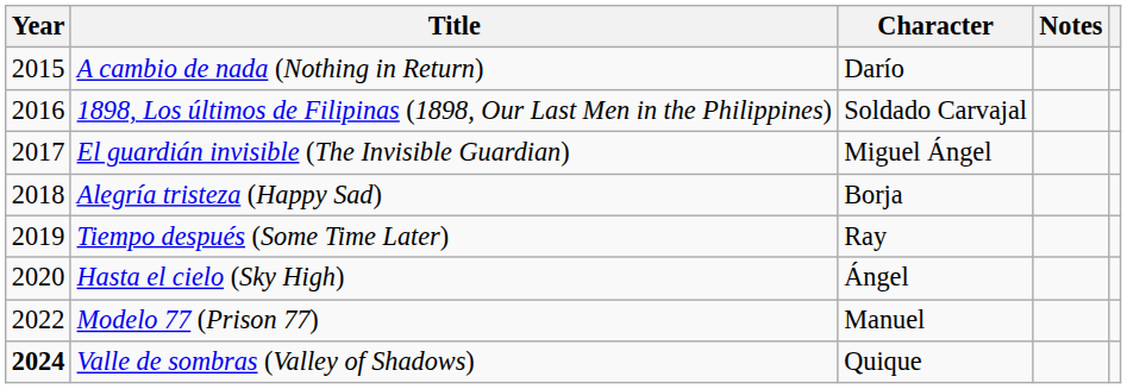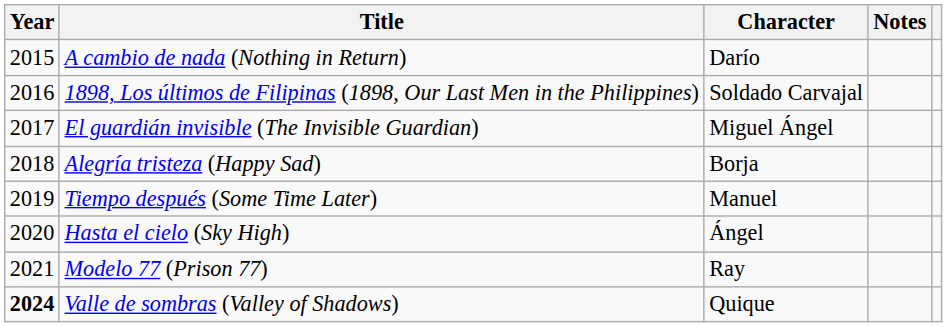 <table class="wikitable">
 <tr>
 <th>Year</th>
 <th>Title</th>
 <th>Character</th>
 <th>Notes</th>
 <th></th>
 </tr>
 <tr>
 <td align = "center">2015</td>
 <td><em><a href='#'>A cambio de nada</a></em> (<em>Nothing in Return</em>)</td>
 <td>Darío</td>
 <td></td>
 <td align = "center"></td>
 </tr>
 <tr>
 <td align = "center">2016</td>
 <td><em><a href='#'>1898, Los últimos de Filipinas</a></em> (<em>1898, Our Last Men in the Philippines</em>)</td>
 <td>Soldado Carvajal</td>
 <td></td>
 <td align = "center"></td>
 </tr>
 <tr>
 <td align = "center">2017</td>
 <td><em><a href='#'>El guardián invisible</a></em> (<em>The Invisible Guardian</em>)</td>
 <td>Miguel Ángel</td>
 <td></td>
 <td align = "center"></td>
 </tr>
 <tr>
 <td align = "center">2018</td>
 <td><em><a href='#'>Alegría tristeza</a></em> (<em>Happy Sad</em>)</td>
 <td>Borja</td>
 <td></td>
 <td></td>
 </tr>
 <tr>
 <td align = "center">2019</td>
 <td><em><a href='#'>Tiempo después</a></em> (<em>Some Time Later</em>)</td>
-<td>Ray</td>
+<td>Manuel</td>
 <td></td>
 <td></td>
 </tr>
 <tr>
 <td align = "center">2020</td>
 <td><em><a href='#'>Hasta el cielo</a></em> (<em>Sky High</em>)</td>
 <td>Ángel</td>
 <td></td>
 <td align = "center"></td>
 </tr>
 <tr>
-<td align = "center">2022</td>
+<td align = "center">2021</td>
 <td><em><a href='#'>Modelo 77</a></em> (<em>Prison 77</em>)</td>
-<td>Manuel</td>
+<td>Ray</td>
 <td></td>
 <td align = "center"></td>
 </tr>
 <tr>
 <td align ="center"><strong>2024</strong></td>
 <td><em><a href='#'>Valle de sombras</a></em> (<em>Valley of Shadows</em>)</td>
 <td>Quique</td>
 <td></td>
 <td align = "center"></td>
 </tr>
 </table>
